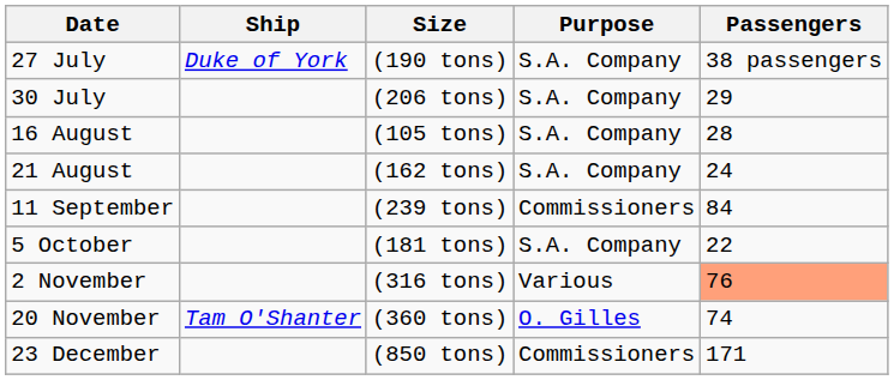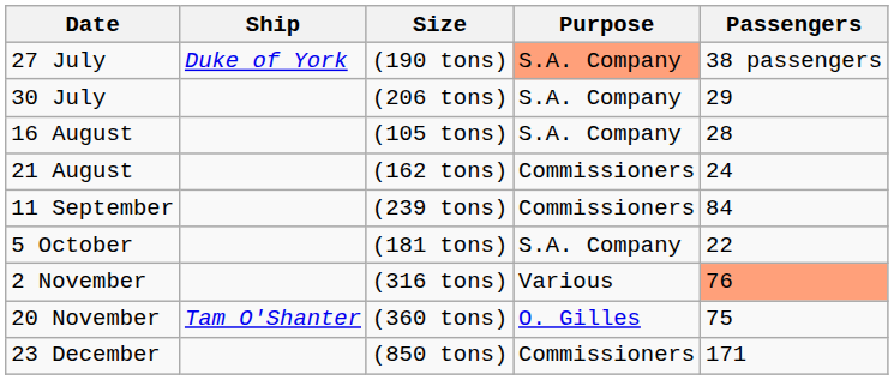 <table class="wikitable">
 <tr>
 <th>Date</th>
 <th>Ship</th>
 <th>Size</th>
 <th>Purpose</th>
 <th>Passengers</th>
 </tr>
 <tr>
 <td>27 July</td>
 <td><em><a href='#'>Duke of York</a></em></td>
 <td>(190 tons)</td>
-<td>S.A. Company</td>
+<td style="background: lightsalmon;">S.A. Company</td>
 <td>38 passengers</td>
 </tr>
 <tr>
 <td>30 July</td>
 <td></td>
 <td>(206 tons)</td>
 <td>S.A. Company</td>
 <td>29</td>
 </tr>
 <tr>
 <td>16 August</td>
 <td></td>
 <td>(105 tons)</td>
 <td>S.A. Company</td>
 <td>28</td>
 </tr>
 <tr>
 <td>21 August</td>
 <td></td>
 <td>(162 tons)</td>
-<td>S.A. Company</td>
+<td>Commissioners</td>
 <td>24</td>
 </tr>
 <tr>
 <td>11 September</td>
 <td></td>
 <td>(239 tons)</td>
 <td>Commissioners</td>
 <td>84</td>
 </tr>
 <tr>
 <td>5 October</td>
 <td></td>
 <td>(181 tons)</td>
 <td>S.A. Company</td>
 <td>22</td>
 </tr>
 <tr>
 <td>2 November</td>
 <td></td>
 <td>(316 tons)</td>
 <td>Various</td>
 <td style="background: lightsalmon;">76</td>
 </tr>
 <tr>
 <td>20 November</td>
 <td><em><a href='#'>Tam O'Shanter</a></em></td>
 <td>(360 tons)</td>
 <td><a href='#'>O. Gilles</a></td>
-<td>74</td>
+<td>75</td>
 </tr>
 <tr>
 <td>23 December</td>
 <td></td>
 <td>(850 tons)</td>
 <td>Commissioners</td>
 <td>171</td>
 </tr>
 </table>
